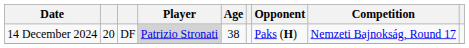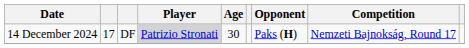 <table class="wikitable sortable" style="text-align:center; font-size:95%;">
 <tr>
 <th>Date</th>
 <th></th>
 <th></th>
 <th>Player</th>
 <th>Age</th>
 <th></th>
 <th>Opponent</th>
 <th>Competition</th>
 <th class="unsortable"></th>
 </tr>
 <tr>
 <td data-sort-value="1">14 December 2024</td>
-<td>20</td>
+<td>17</td>
 <td>DF</td>
 <td style="background: lightgrey; text-align:left;" data-sort-value="Stronati"> <a href='#'>Patrizio Stronati</a></td>
-<td>38</td>
+<td>30</td>
 <td></td>
 <td style="text-align:left;"><a href='#'>Paks</a> (<strong>H</strong>)</td>
 <td style="text-align:left;"><a href='#'>Nemzeti Bajnokság, Round 17</a></td>
 <td></td>
 </tr>
 <tr>
 </tr>
 </table>
